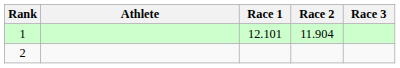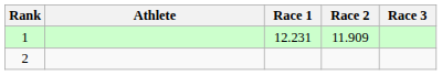 <table class=wikitable style="text-align:center">
 <tr>
 <th width=40>Rank</th>
 <th width=250>Athlete</th>
 <th width=60>Race 1</th>
 <th width=60>Race 2</th>
 <th width=60>Race 3</th>
 </tr>
 <tr bgcolor=ccffcc>
 <td>1</td>
 <td align=left></td>
-<td>12.101</td>
-<td>11.904</td>
+<td>12.231</td>
+<td>11.909</td>
 <td></td>
 </tr>
 <tr>
 <td>2</td>
 <td align=left></td>
 <td></td>
 <td></td>
 <td></td>
 </tr>
 </table>
